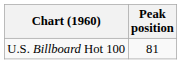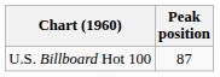 <table class="wikitable sortable">
 <tr>
 <th align="left">Chart (1960)</th>
 <th align="center">Peak<br>position</th>
 </tr>
 <tr>
 <td align="left">U.S. <em>Billboard</em> Hot 100</td>
-<td align="center">81</td>
+<td align="center">87</td>
 </tr>
 </table>
